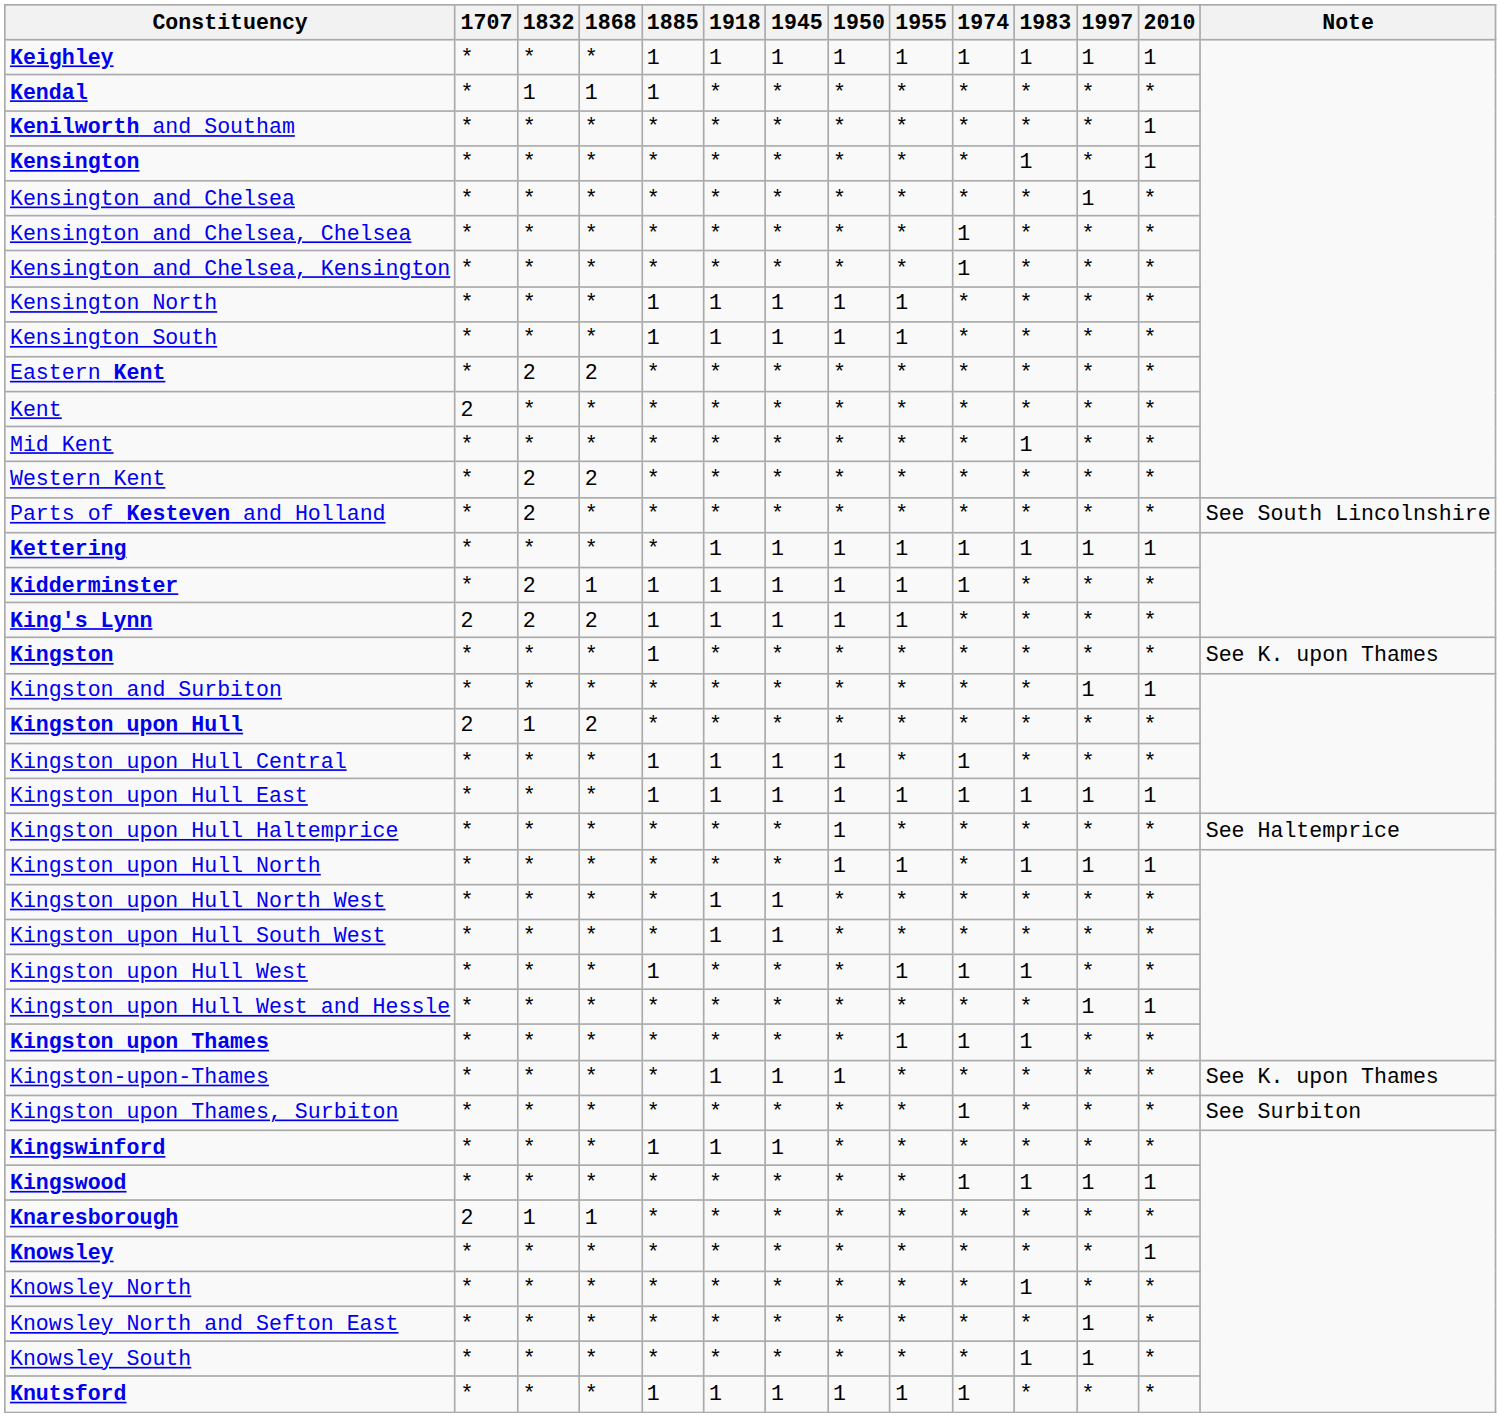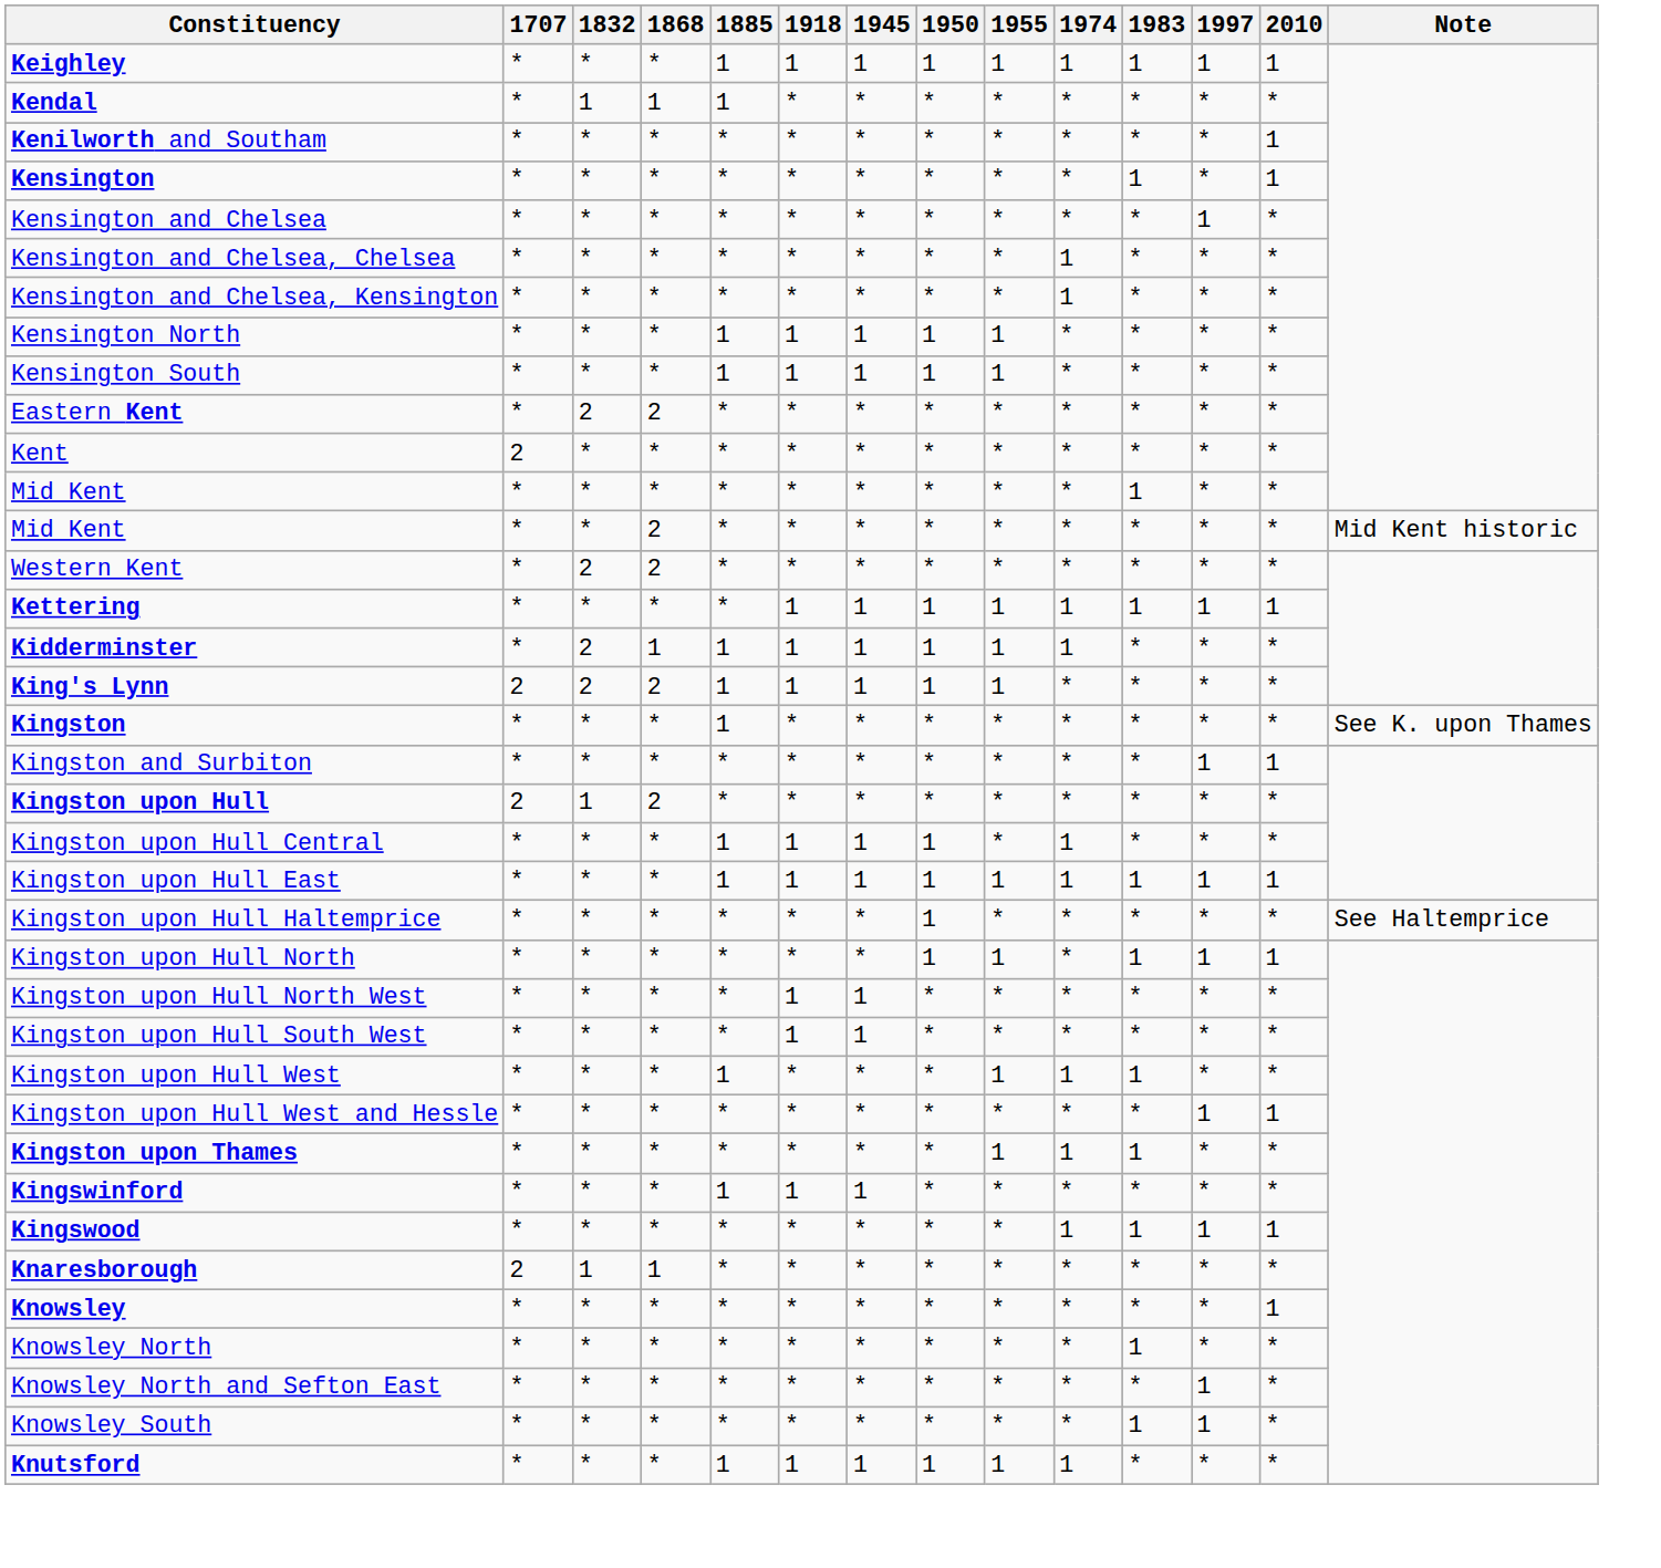 <table class="wikitable">
 <tr>
 <th>Constituency</th>
 <th>1707</th>
 <th>1832</th>
 <th>1868</th>
 <th>1885</th>
 <th>1918</th>
 <th>1945</th>
 <th>1950</th>
 <th>1955</th>
 <th>1974</th>
 <th>1983</th>
 <th>1997</th>
 <th>2010</th>
 <th>Note</th>
 </tr>
 <tr>
 <td><strong><a href='#'>Keighley</a></strong></td>
 <td>*</td>
 <td>*</td>
 <td>*</td>
 <td>1</td>
 <td>1</td>
 <td>1</td>
 <td>1</td>
 <td>1</td>
 <td>1</td>
 <td>1</td>
 <td>1</td>
 <td>1</td>
 </tr>
 <tr>
 <td><strong><a href='#'>Kendal</a></strong></td>
 <td>*</td>
 <td>1</td>
 <td>1</td>
 <td>1</td>
 <td>*</td>
 <td>*</td>
 <td>*</td>
 <td>*</td>
 <td>*</td>
 <td>*</td>
 <td>*</td>
 <td>*</td>
 </tr>
 <tr>
 <td><a href='#'><strong>Kenilworth</strong> and Southam</a></td>
 <td>*</td>
 <td>*</td>
 <td>*</td>
 <td>*</td>
 <td>*</td>
 <td>*</td>
 <td>*</td>
 <td>*</td>
 <td>*</td>
 <td>*</td>
 <td>*</td>
 <td>1</td>
 </tr>
 <tr>
 <td><strong><a href='#'>Kensington</a></strong></td>
 <td>*</td>
 <td>*</td>
 <td>*</td>
 <td>*</td>
 <td>*</td>
 <td>*</td>
 <td>*</td>
 <td>*</td>
 <td>*</td>
 <td>1</td>
 <td>*</td>
 <td>1</td>
 </tr>
 <tr>
 <td><a href='#'>Kensington and Chelsea</a></td>
 <td>*</td>
 <td>*</td>
 <td>*</td>
 <td>*</td>
 <td>*</td>
 <td>*</td>
 <td>*</td>
 <td>*</td>
 <td>*</td>
 <td>*</td>
 <td>1</td>
 <td>*</td>
 </tr>
 <tr>
 <td><a href='#'>Kensington and Chelsea, Chelsea</a></td>
 <td>*</td>
 <td>*</td>
 <td>*</td>
 <td>*</td>
 <td>*</td>
 <td>*</td>
 <td>*</td>
 <td>*</td>
 <td>1</td>
 <td>*</td>
 <td>*</td>
 <td>*</td>
 </tr>
 <tr>
 <td><a href='#'>Kensington and Chelsea, Kensington</a></td>
 <td>*</td>
 <td>*</td>
 <td>*</td>
 <td>*</td>
 <td>*</td>
 <td>*</td>
 <td>*</td>
 <td>*</td>
 <td>1</td>
 <td>*</td>
 <td>*</td>
 <td>*</td>
 </tr>
 <tr>
 <td><a href='#'>Kensington North</a></td>
 <td>*</td>
 <td>*</td>
 <td>*</td>
 <td>1</td>
 <td>1</td>
 <td>1</td>
 <td>1</td>
 <td>1</td>
 <td>*</td>
 <td>*</td>
 <td>*</td>
 <td>*</td>
 </tr>
 <tr>
 <td><a href='#'>Kensington South</a></td>
 <td>*</td>
 <td>*</td>
 <td>*</td>
 <td>1</td>
 <td>1</td>
 <td>1</td>
 <td>1</td>
 <td>1</td>
 <td>*</td>
 <td>*</td>
 <td>*</td>
 <td>*</td>
 </tr>
 <tr>
 <td><a href='#'>Eastern <strong>Kent</strong></a></td>
 <td>*</td>
 <td>2</td>
 <td>2</td>
 <td>*</td>
 <td>*</td>
 <td>*</td>
 <td>*</td>
 <td>*</td>
 <td>*</td>
 <td>*</td>
 <td>*</td>
 <td>*</td>
 </tr>
 <tr>
 <td><a href='#'>Kent</a></td>
 <td>2</td>
 <td>*</td>
 <td>*</td>
 <td>*</td>
 <td>*</td>
 <td>*</td>
 <td>*</td>
 <td>*</td>
 <td>*</td>
 <td>*</td>
 <td>*</td>
 <td>*</td>
 </tr>
 <tr>
 <td><a href='#'>Mid Kent</a></td>
 <td>*</td>
 <td>*</td>
 <td>*</td>
 <td>*</td>
 <td>*</td>
 <td>*</td>
 <td>*</td>
 <td>*</td>
 <td>*</td>
 <td>1</td>
 <td>*</td>
 <td>*</td>
 </tr>
 <tr>
+<td><a href='#'>Mid Kent</a></td>
+<td>*</td>
+<td>*</td>
+<td>2</td>
+<td>*</td>
+<td>*</td>
+<td>*</td>
+<td>*</td>
+<td>*</td>
+<td>*</td>
+<td>*</td>
+<td>*</td>
+<td>*</td>
+<td>Mid Kent historic</td>
+</tr>
+<tr>
 <td><a href='#'>Western Kent</a></td>
 <td>*</td>
 <td>2</td>
 <td>2</td>
 <td>*</td>
 <td>*</td>
 <td>*</td>
 <td>*</td>
 <td>*</td>
 <td>*</td>
 <td>*</td>
 <td>*</td>
 <td>*</td>
-</tr>
-<tr>
-<td><a href='#'>Parts of <strong>Kesteven</strong> and Holland</a></td>
-<td>*</td>
-<td>2</td>
-<td>*</td>
-<td>*</td>
-<td>*</td>
-<td>*</td>
-<td>*</td>
-<td>*</td>
-<td>*</td>
-<td>*</td>
-<td>*</td>
-<td>*</td>
-<td>See South Lincolnshire</td>
 </tr>
 <tr>
 <td><strong><a href='#'>Kettering</a></strong></td>
 <td>*</td>
 <td>*</td>
 <td>*</td>
 <td>*</td>
 <td>1</td>
 <td>1</td>
 <td>1</td>
 <td>1</td>
 <td>1</td>
 <td>1</td>
 <td>1</td>
 <td>1</td>
 </tr>
 <tr>
 <td><strong><a href='#'>Kidderminster</a></strong></td>
 <td>*</td>
 <td>2</td>
 <td>1</td>
 <td>1</td>
 <td>1</td>
 <td>1</td>
 <td>1</td>
 <td>1</td>
 <td>1</td>
 <td>*</td>
 <td>*</td>
 <td>*</td>
 </tr>
 <tr>
 <td><strong><a href='#'>King's Lynn</a></strong></td>
 <td>2</td>
 <td>2</td>
 <td>2</td>
 <td>1</td>
 <td>1</td>
 <td>1</td>
 <td>1</td>
 <td>1</td>
 <td>*</td>
 <td>*</td>
 <td>*</td>
 <td>*</td>
 </tr>
 <tr>
 <td><strong><a href='#'>Kingston</a></strong></td>
 <td>*</td>
 <td>*</td>
 <td>*</td>
 <td>1</td>
 <td>*</td>
 <td>*</td>
 <td>*</td>
 <td>*</td>
 <td>*</td>
 <td>*</td>
 <td>*</td>
 <td>*</td>
 <td>See K. upon Thames</td>
 </tr>
 <tr>
 <td><a href='#'>Kingston and Surbiton</a></td>
 <td>*</td>
 <td>*</td>
 <td>*</td>
 <td>*</td>
 <td>*</td>
 <td>*</td>
 <td>*</td>
 <td>*</td>
 <td>*</td>
 <td>*</td>
 <td>1</td>
 <td>1</td>
 </tr>
 <tr>
 <td><strong><a href='#'>Kingston upon Hull</a></strong></td>
 <td>2</td>
 <td>1</td>
 <td>2</td>
 <td>*</td>
 <td>*</td>
 <td>*</td>
 <td>*</td>
 <td>*</td>
 <td>*</td>
 <td>*</td>
 <td>*</td>
 <td>*</td>
 </tr>
 <tr>
 <td><a href='#'>Kingston upon Hull Central</a></td>
 <td>*</td>
 <td>*</td>
 <td>*</td>
 <td>1</td>
 <td>1</td>
 <td>1</td>
 <td>1</td>
 <td>*</td>
 <td>1</td>
 <td>*</td>
 <td>*</td>
 <td>*</td>
 </tr>
 <tr>
 <td><a href='#'>Kingston upon Hull East</a></td>
 <td>*</td>
 <td>*</td>
 <td>*</td>
 <td>1</td>
 <td>1</td>
 <td>1</td>
 <td>1</td>
 <td>1</td>
 <td>1</td>
 <td>1</td>
 <td>1</td>
 <td>1</td>
 </tr>
 <tr>
 <td><a href='#'>Kingston upon Hull Haltemprice</a></td>
 <td>*</td>
 <td>*</td>
 <td>*</td>
 <td>*</td>
 <td>*</td>
 <td>*</td>
 <td>1</td>
 <td>*</td>
 <td>*</td>
 <td>*</td>
 <td>*</td>
 <td>*</td>
 <td>See Haltemprice</td>
 </tr>
 <tr>
 <td><a href='#'>Kingston upon Hull North</a></td>
 <td>*</td>
 <td>*</td>
 <td>*</td>
 <td>*</td>
 <td>*</td>
 <td>*</td>
 <td>1</td>
 <td>1</td>
 <td>*</td>
 <td>1</td>
 <td>1</td>
 <td>1</td>
 </tr>
 <tr>
 <td><a href='#'>Kingston upon Hull North West</a></td>
 <td>*</td>
 <td>*</td>
 <td>*</td>
 <td>*</td>
 <td>1</td>
 <td>1</td>
 <td>*</td>
 <td>*</td>
 <td>*</td>
 <td>*</td>
 <td>*</td>
 <td>*</td>
 </tr>
 <tr>
 <td><a href='#'>Kingston upon Hull South West</a></td>
 <td>*</td>
 <td>*</td>
 <td>*</td>
 <td>*</td>
 <td>1</td>
 <td>1</td>
 <td>*</td>
 <td>*</td>
 <td>*</td>
 <td>*</td>
 <td>*</td>
 <td>*</td>
 </tr>
 <tr>
 <td><a href='#'>Kingston upon Hull West</a></td>
 <td>*</td>
 <td>*</td>
 <td>*</td>
 <td>1</td>
 <td>*</td>
 <td>*</td>
 <td>*</td>
 <td>1</td>
 <td>1</td>
 <td>1</td>
 <td>*</td>
 <td>*</td>
 </tr>
 <tr>
 <td><a href='#'>Kingston upon Hull West and Hessle</a></td>
 <td>*</td>
 <td>*</td>
 <td>*</td>
 <td>*</td>
 <td>*</td>
 <td>*</td>
 <td>*</td>
 <td>*</td>
 <td>*</td>
 <td>*</td>
 <td>1</td>
 <td>1</td>
 </tr>
 <tr>
 <td><strong><a href='#'>Kingston upon Thames</a></strong></td>
 <td>*</td>
 <td>*</td>
 <td>*</td>
 <td>*</td>
 <td>*</td>
 <td>*</td>
 <td>*</td>
 <td>1</td>
 <td>1</td>
 <td>1</td>
 <td>*</td>
 <td>*</td>
 </tr>
 <tr>
-<td><a href='#'>Kingston-upon-Thames</a></td>
-<td>*</td>
-<td>*</td>
-<td>*</td>
-<td>*</td>
-<td>1</td>
-<td>1</td>
-<td>1</td>
-<td>*</td>
-<td>*</td>
-<td>*</td>
-<td>*</td>
-<td>*</td>
-<td>See K. upon Thames</td>
-</tr>
-<tr>
-<td><a href='#'>Kingston upon Thames, Surbiton</a></td>
-<td>*</td>
-<td>*</td>
-<td>*</td>
-<td>*</td>
-<td>*</td>
-<td>*</td>
-<td>*</td>
-<td>*</td>
-<td>1</td>
-<td>*</td>
-<td>*</td>
-<td>*</td>
-<td>See Surbiton</td>
-</tr>
-<tr>
 <td><strong><a href='#'>Kingswinford</a></strong></td>
 <td>*</td>
 <td>*</td>
 <td>*</td>
 <td>1</td>
 <td>1</td>
 <td>1</td>
 <td>*</td>
 <td>*</td>
 <td>*</td>
 <td>*</td>
 <td>*</td>
 <td>*</td>
 </tr>
 <tr>
 <td><strong><a href='#'>Kingswood</a></strong></td>
 <td>*</td>
 <td>*</td>
 <td>*</td>
 <td>*</td>
 <td>*</td>
 <td>*</td>
 <td>*</td>
 <td>*</td>
 <td>1</td>
 <td>1</td>
 <td>1</td>
 <td>1</td>
 </tr>
 <tr>
 <td><strong><a href='#'>Knaresborough</a></strong></td>
 <td>2</td>
 <td>1</td>
 <td>1</td>
 <td>*</td>
 <td>*</td>
 <td>*</td>
 <td>*</td>
 <td>*</td>
 <td>*</td>
 <td>*</td>
 <td>*</td>
 <td>*</td>
 </tr>
 <tr>
 <td><strong><a href='#'>Knowsley</a></strong></td>
 <td>*</td>
 <td>*</td>
 <td>*</td>
 <td>*</td>
 <td>*</td>
 <td>*</td>
 <td>*</td>
 <td>*</td>
 <td>*</td>
 <td>*</td>
 <td>*</td>
 <td>1</td>
 </tr>
 <tr>
 <td><a href='#'>Knowsley North</a></td>
 <td>*</td>
 <td>*</td>
 <td>*</td>
 <td>*</td>
 <td>*</td>
 <td>*</td>
 <td>*</td>
 <td>*</td>
 <td>*</td>
 <td>1</td>
 <td>*</td>
 <td>*</td>
 </tr>
 <tr>
 <td><a href='#'>Knowsley North and Sefton East</a></td>
 <td>*</td>
 <td>*</td>
 <td>*</td>
 <td>*</td>
 <td>*</td>
 <td>*</td>
 <td>*</td>
 <td>*</td>
 <td>*</td>
 <td>*</td>
 <td>1</td>
 <td>*</td>
 </tr>
 <tr>
 <td><a href='#'>Knowsley South</a></td>
 <td>*</td>
 <td>*</td>
 <td>*</td>
 <td>*</td>
 <td>*</td>
 <td>*</td>
 <td>*</td>
 <td>*</td>
 <td>*</td>
 <td>1</td>
 <td>1</td>
 <td>*</td>
 </tr>
 <tr>
 <td><strong><a href='#'>Knutsford</a></strong></td>
 <td>*</td>
 <td>*</td>
 <td>*</td>
 <td>1</td>
 <td>1</td>
 <td>1</td>
 <td>1</td>
 <td>1</td>
 <td>1</td>
 <td>*</td>
 <td>*</td>
 <td>*</td>
 </tr>
 </table>
